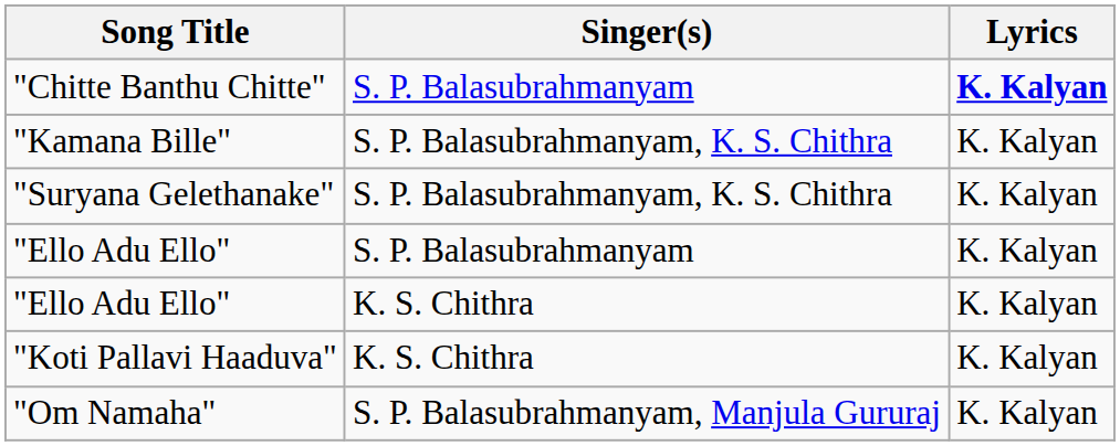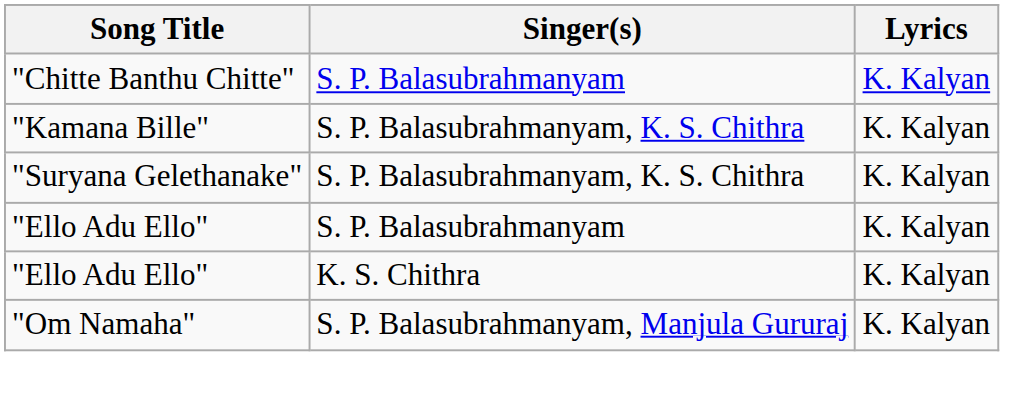 <table class="wikitable">
 <tr>
 <th>Song Title</th>
 <th>Singer(s)</th>
 <th>Lyrics</th>
 </tr>
 <tr>
 <td>"Chitte Banthu Chitte"</td>
 <td><a href='#'>S. P. Balasubrahmanyam</a></td>
-<td><strong><a href='#'>K. Kalyan</a></strong></td>
+<td><a href='#'>K. Kalyan</a></td>
 </tr>
 <tr>
 <td>"Kamana Bille"</td>
 <td>S. P. Balasubrahmanyam, <a href='#'>K. S. Chithra</a></td>
 <td>K. Kalyan</td>
 </tr>
 <tr>
 <td>"Suryana Gelethanake"</td>
 <td>S. P. Balasubrahmanyam, K. S. Chithra</td>
 <td>K. Kalyan</td>
 </tr>
 <tr>
 <td>"Ello Adu Ello"</td>
 <td>S. P. Balasubrahmanyam</td>
 <td>K. Kalyan</td>
 </tr>
 <tr>
 <td>"Ello Adu Ello"</td>
 <td>K. S. Chithra</td>
 <td>K. Kalyan</td>
 </tr>
 <tr>
-<td>"Koti Pallavi Haaduva"</td>
-<td>K. S. Chithra</td>
-<td>K. Kalyan</td>
-</tr>
-<tr>
 <td>"Om Namaha"</td>
 <td>S. P. Balasubrahmanyam, <a href='#'>Manjula Gururaj</a></td>
 <td>K. Kalyan</td>
 </tr>
 </table>
